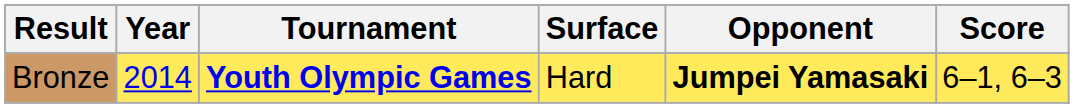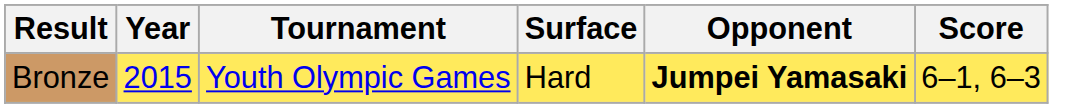 <table class="wikitable">
 <tr>
 <th>Result</th>
 <th>Year</th>
 <th>Tournament</th>
 <th>Surface</th>
 <th>Opponent</th>
 <th>Score</th>
 </tr>
 <tr bgcolor=FFEA5C>
 <td style="background:#cc9966;">Bronze</td>
-<td><a href='#'>2014</a></td>
-<td><strong><a href='#'>Youth Olympic Games</a></strong></td>
+<td><a href='#'>2015</a></td>
+<td><a href='#'>Youth Olympic Games</a></td>
 <td>Hard</td>
 <td><strong> Jumpei Yamasaki</strong></td>
 <td>6–1, 6–3</td>
 </tr>
 </table>
